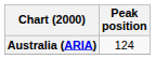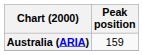 <table Class="wikitable sortable plainrowheaders" style="text-align:center">
 <tr>
 <th>Chart (2000)</th>
 <th>Peak<br>position</th>
 </tr>
 <tr>
 <th scope="row">Australia (<a href='#'>ARIA</a>)</th>
-<td>124</td>
+<td>159</td>
 </tr>
 <tr>
 </tr>
 <tr>
 </tr>
 <tr>
 </tr>
 <tr>
 </tr>
 <tr>
 </tr>
 </table>
